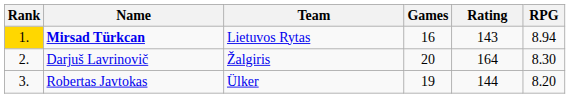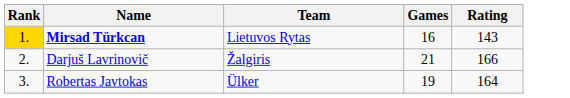 <table class="wikitable sortable" style="text-align: center;">
 <tr>
 <th>Rank</th>
 <th width=200>Name</th>
 <th width=200>Team</th>
 <th>Games</th>
 <th width=75>Rating</th>
-<th width=40>RPG</th>
 </tr>
 <tr>
 <td style="background: gold;">1.</td>
 <td align="left"> <strong><a href='#'>Mirsad Türkcan</a></strong></td>
 <td align="left"> <a href='#'>Lietuvos Rytas</a></td>
 <td>16</td>
 <td>143</td>
-<td>8.94</td>
 </tr>
 <tr>
 <td>2.</td>
 <td align="left"> <a href='#'>Darjuš Lavrinovič</a></td>
 <td align="left"> <a href='#'>Žalgiris</a></td>
-<td>20</td>
-<td>164</td>
-<td>8.30</td>
+<td>21</td>
+<td>166</td>
 </tr>
 <tr>
 <td>3.</td>
 <td align="left"> <a href='#'>Robertas Javtokas</a></td>
 <td align="left"> <a href='#'>Ülker</a></td>
 <td>19</td>
-<td>144</td>
-<td>8.20</td>
+<td>164</td>
 </tr>
 </table>
